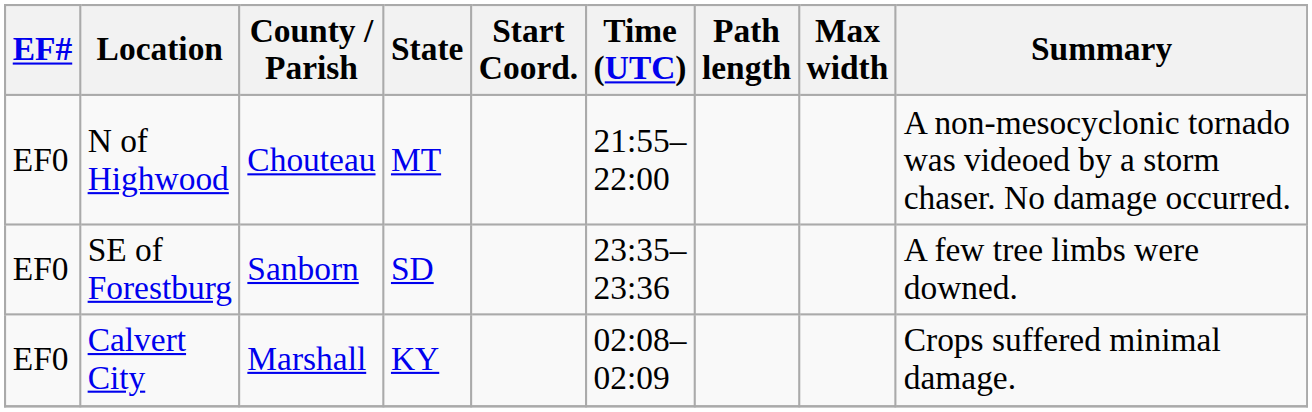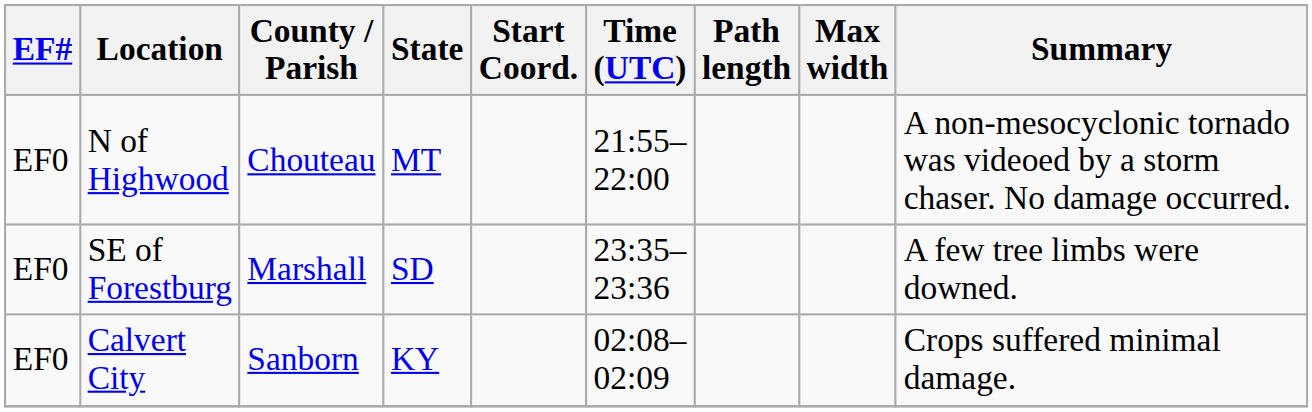 <table class="wikitable sortable" style="width:100%;">
 <tr>
 <th scope="col"  style="width:3%; text-align:center;"><a href='#'>EF#</a></th>
 <th scope="col"  style="width:7%; text-align:center;" class="unsortable">Location</th>
 <th scope="col"  style="width:6%; text-align:center;" class="unsortable">County / Parish</th>
 <th scope="col"  style="width:5%; text-align:center;">State</th>
 <th scope="col"  style="width:6%; text-align:center;">Start Coord.</th>
 <th scope="col"  style="width:6%; text-align:center;">Time (<a href='#'>UTC</a>)</th>
 <th scope="col"  style="width:6%; text-align:center;">Path length</th>
 <th scope="col"  style="width:6%; text-align:center;">Max width</th>
 <th scope="col" class="unsortable" style="width:48%; text-align:center;">Summary</th>
 </tr>
 <tr>
 <td bgcolor=>EF0</td>
 <td>N of <a href='#'>Highwood</a></td>
 <td><a href='#'>Chouteau</a></td>
 <td><a href='#'>MT</a></td>
 <td></td>
 <td>21:55–22:00</td>
 <td></td>
 <td></td>
 <td>A non-mesocyclonic tornado was videoed by a storm chaser. No damage occurred.</td>
 </tr>
 <tr>
 <td bgcolor=>EF0</td>
 <td>SE of <a href='#'>Forestburg</a></td>
-<td><a href='#'>Sanborn</a></td>
+<td><a href='#'>Marshall</a></td>
 <td><a href='#'>SD</a></td>
 <td></td>
 <td>23:35–23:36</td>
 <td></td>
 <td></td>
 <td>A few tree limbs were downed.</td>
 </tr>
 <tr>
 <td bgcolor=>EF0</td>
 <td><a href='#'>Calvert City</a></td>
-<td><a href='#'>Marshall</a></td>
+<td><a href='#'>Sanborn</a></td>
 <td><a href='#'>KY</a></td>
 <td></td>
 <td>02:08–02:09</td>
 <td></td>
 <td></td>
 <td>Crops suffered minimal damage.</td>
 </tr>
 <tr>
 </tr>
 </table>
